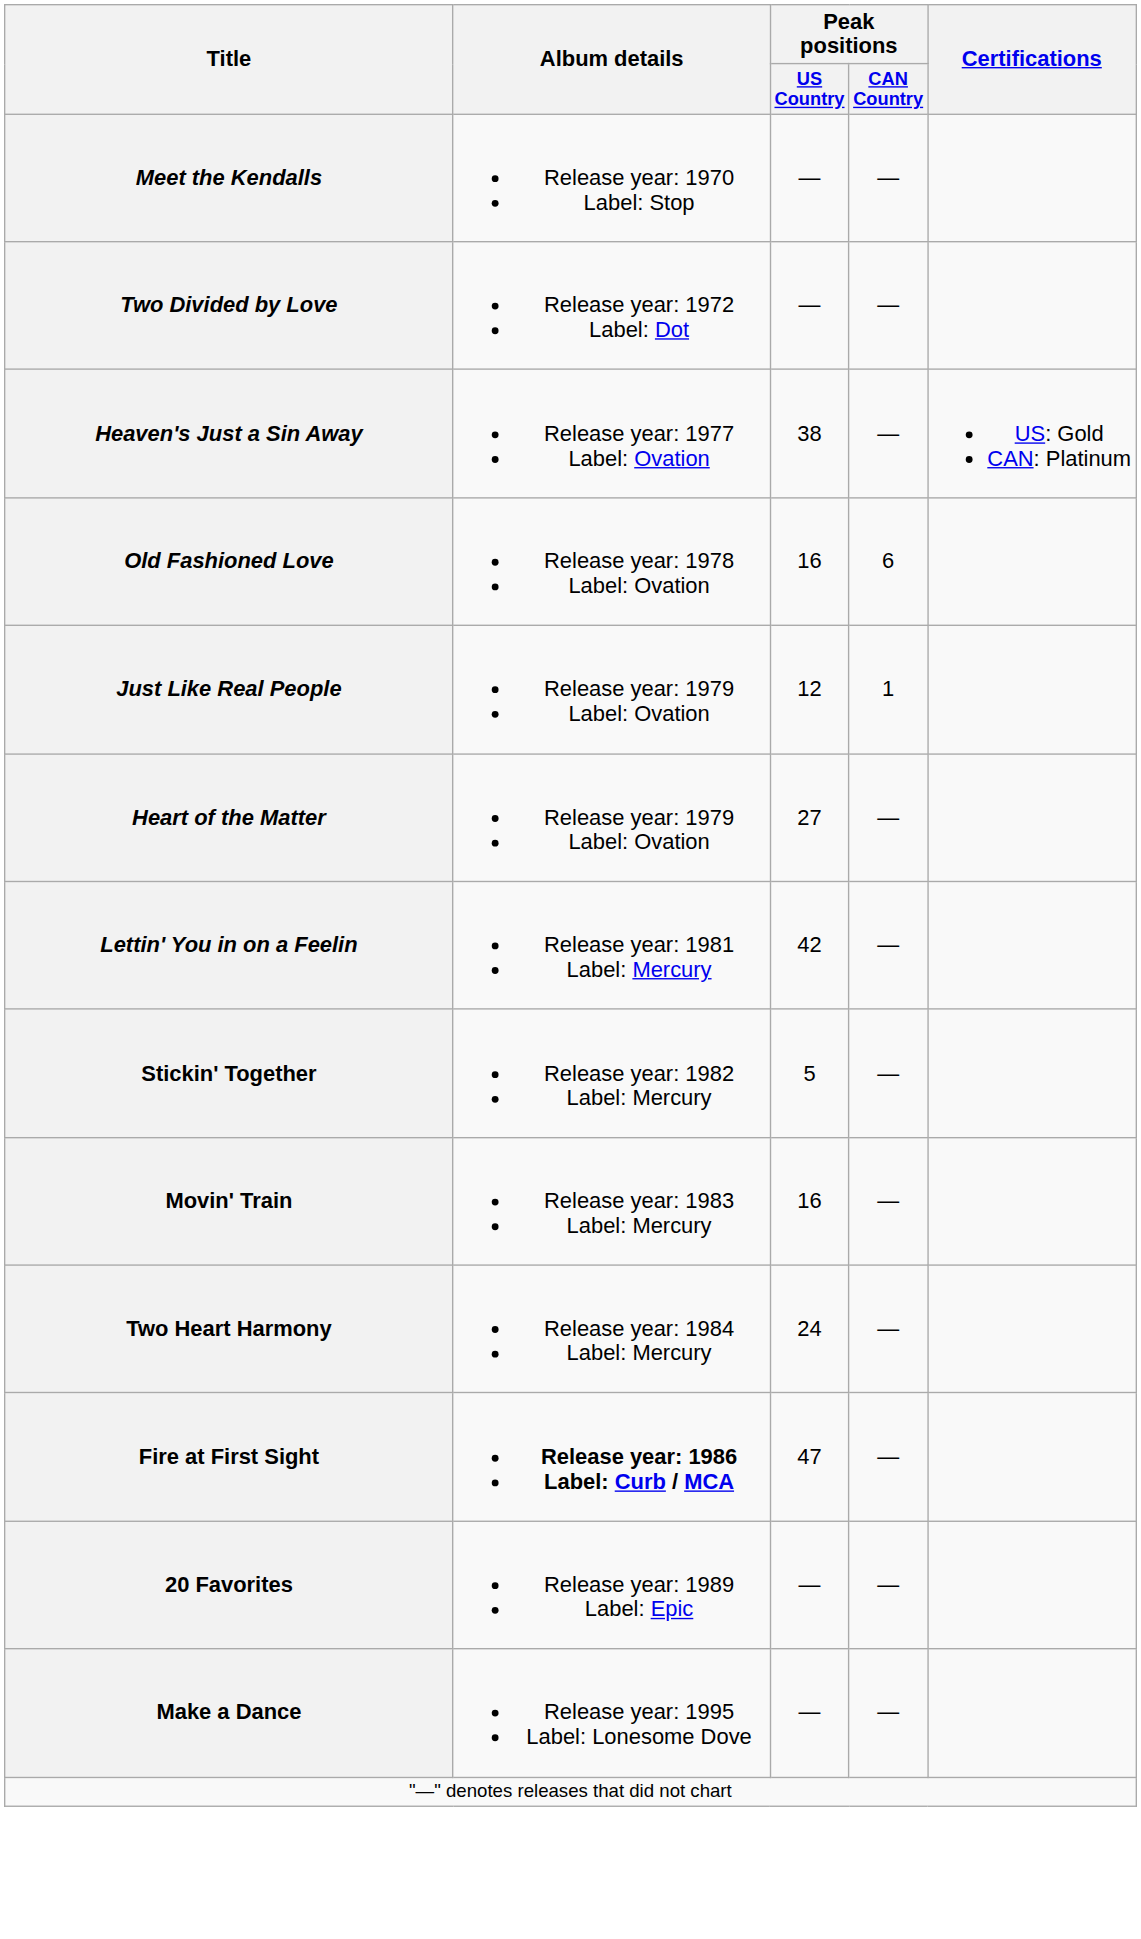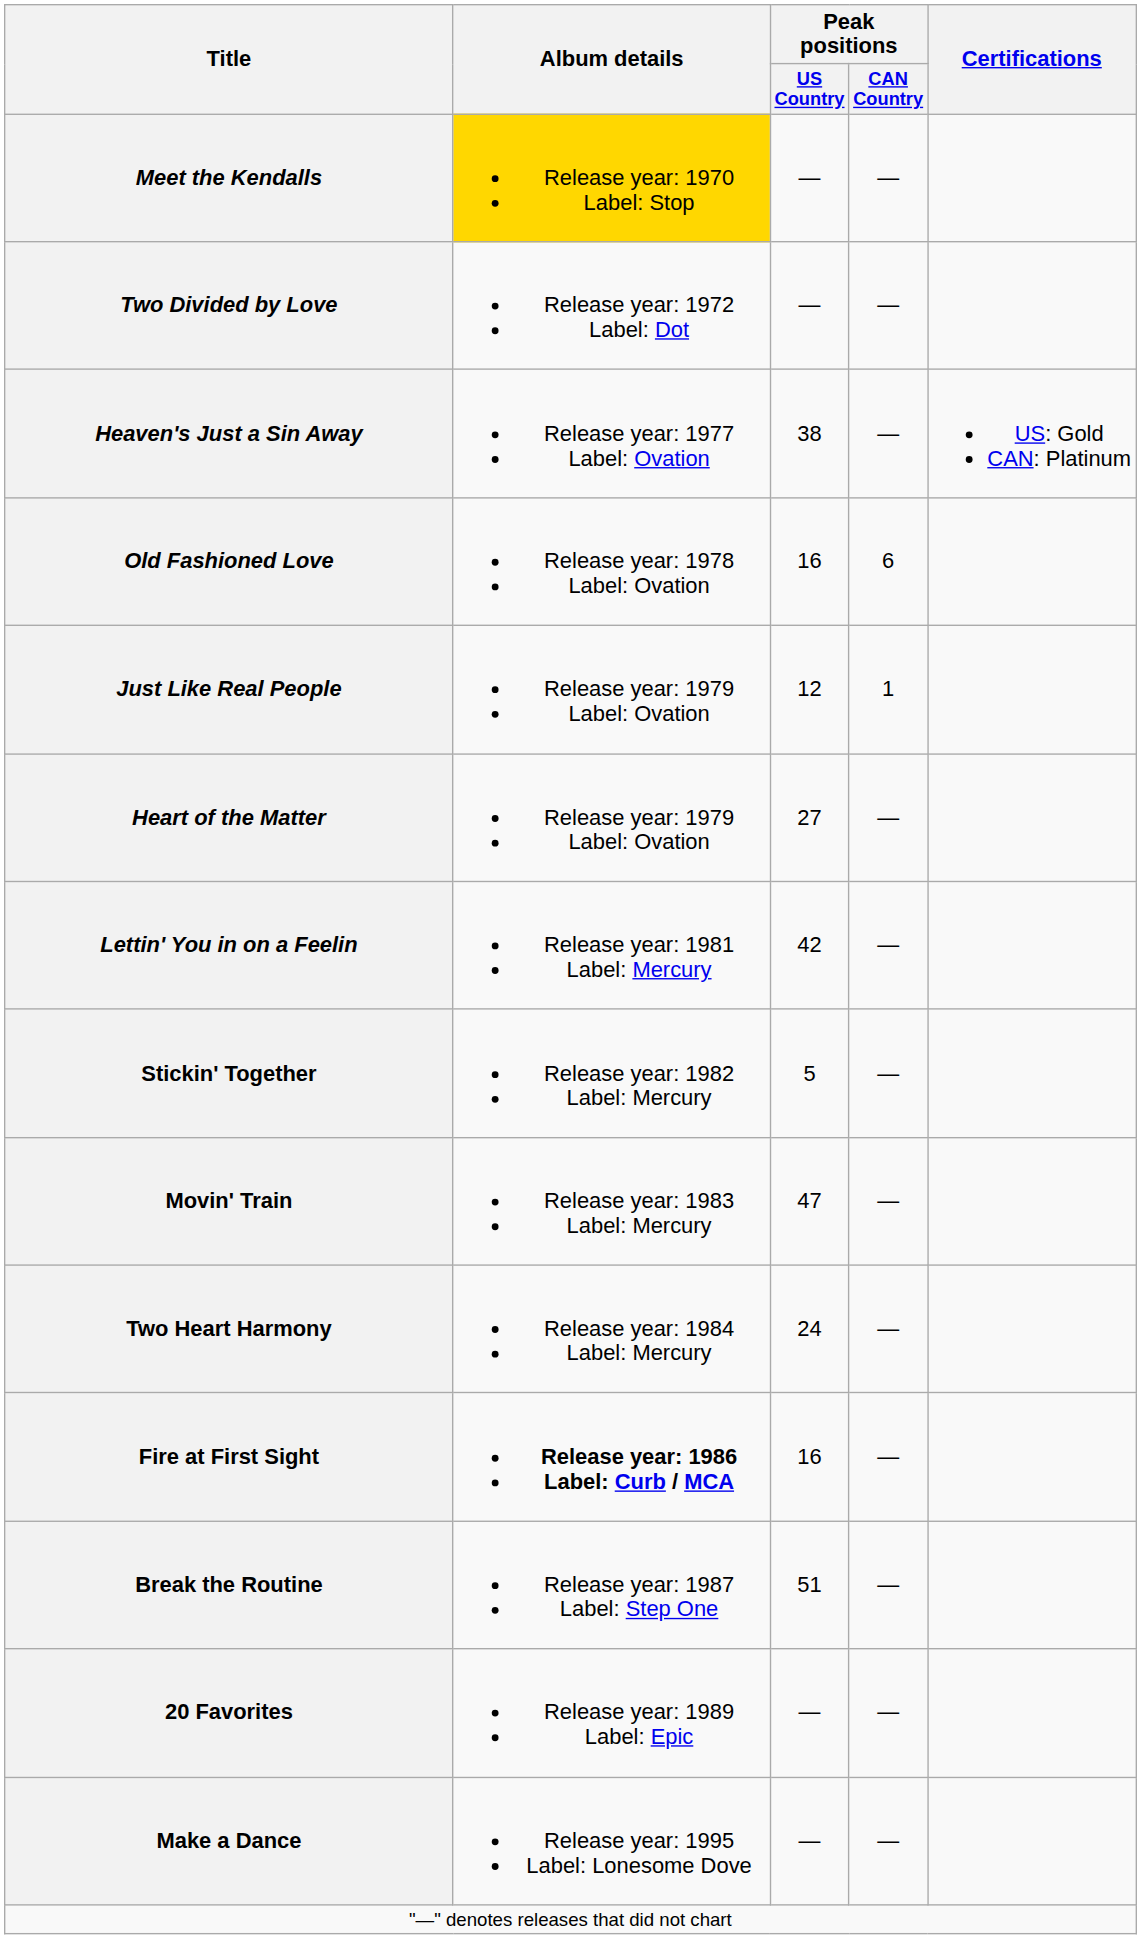 <table class="wikitable plainrowheaders" style="text-align:center;">
 <tr>
 <th rowspan="2" style="width:20em;">Title</th>
 <th rowspan="2" style="width:14em;">Album details</th>
 <th colspan="2">Peak positions</th>
 <th rowspan="2"><a href='#'>Certifications</a></th>
 </tr>
 <tr style="font-size:smaller;">
 <th width="40"><a href='#'>US Country</a><br></th>
 <th width="40"><a href='#'>CAN Country</a><br></th>
 </tr>
 <tr>
 <th scope="row"><em>Meet the Kendalls</em></th>
-<td><br><ul><li>Release year: 1970</li><li>Label: Stop</li></ul></td>
+<td style="background: gold;"><br><ul><li>Release year: 1970</li><li>Label: Stop</li></ul></td>
 <td>—</td>
 <td>—</td>
 <td></td>
 </tr>
 <tr>
 <th scope="row"><em>Two Divided by Love</em></th>
 <td><br><ul><li>Release year: 1972</li><li>Label: <a href='#'>Dot</a></li></ul></td>
 <td>—</td>
 <td>—</td>
 <td></td>
 </tr>
 <tr>
 <th scope="row"><em>Heaven's Just a Sin Away</em></th>
 <td><br><ul><li>Release year: 1977</li><li>Label: <a href='#'>Ovation</a></li></ul></td>
 <td>38</td>
 <td>—</td>
 <td><br><ul><li><a href='#'>US</a>: Gold</li><li><a href='#'>CAN</a>: Platinum</li></ul></td>
 </tr>
 <tr>
 <th scope="row"><em>Old Fashioned Love</em></th>
 <td><br><ul><li>Release year: 1978</li><li>Label: Ovation</li></ul></td>
 <td>16</td>
 <td>6</td>
 <td></td>
 </tr>
 <tr>
 <th scope="row"><em>Just Like Real People</em></th>
 <td><br><ul><li>Release year: 1979</li><li>Label: Ovation</li></ul></td>
 <td>12</td>
 <td>1</td>
 <td></td>
 </tr>
 <tr>
 <th scope="row"><em>Heart of the Matter</em></th>
 <td><br><ul><li>Release year: 1979</li><li>Label: Ovation</li></ul></td>
 <td>27</td>
 <td>—</td>
 <td></td>
 </tr>
 <tr>
 <th scope="row"><em>Lettin' You in on a Feelin<strong></th>
 <td><br><ul><li>Release year: 1981</li><li>Label: <a href='#'>Mercury</a></li></ul></td>
 <td>42</td>
 <td>—</td>
 <td></td>
 </tr>
 <tr>
 <th scope="row"></em>Stickin' Together<em></th>
 <td><br><ul><li>Release year: 1982</li><li>Label: Mercury</li></ul></td>
 <td>5</td>
 <td>—</td>
 <td></td>
 </tr>
 <tr>
 <th scope="row"></em>Movin' Train<em></th>
 <td><br><ul><li>Release year: 1983</li><li>Label: Mercury</li></ul></td>
-<td>16</td>
+<td>47</td>
 <td>—</td>
 <td></td>
 </tr>
 <tr>
 <th scope="row"></em>Two Heart Harmony<em></th>
 <td><br><ul><li>Release year: 1984</li><li>Label: Mercury</li></ul></td>
 <td>24</td>
 <td>—</td>
 <td></td>
 </tr>
 <tr>
 <th scope="row"></em>Fire at First Sight<em></th>
 <td><strong><br><ul><li>Release year: 1986</li><li>Label: <a href='#'>Curb</a> / <a href='#'>MCA</a></li></ul></strong></td>
-<td>47</td>
+<td>16</td>
+<td>—</td>
+<td></td>
+</tr>
+<tr>
+<th scope="row"></em>Break the Routine<em></th>
+<td><br><ul><li>Release year: 1987</li><li>Label: <a href='#'>Step One</a></li></ul></td>
+<td>51</td>
 <td>—</td>
 <td></td>
 </tr>
 <tr>
 <th scope="row"></em>20 Favorites<em></th>
 <td><br><ul><li>Release year: 1989</li><li>Label: <a href='#'>Epic</a></li></ul></td>
 <td>—</td>
 <td>—</td>
 <td></td>
 </tr>
 <tr>
 <th scope="row"></em>Make a Dance<em></th>
 <td><br><ul><li>Release year: 1995</li><li>Label: Lonesome Dove</li></ul></td>
 <td>—</td>
 <td>—</td>
 <td></td>
 </tr>
 <tr>
 <td colspan="5" style="font-size:85%">"—" denotes releases that did not chart</td>
 </tr>
 </table>
